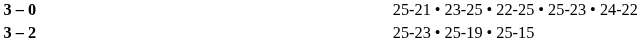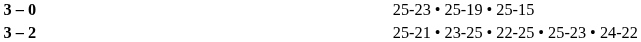 <table width=100% cellspacing=1>
 <tr>
 <th width=20%></th>
 <th width=12%></th>
 <th width=20%></th>
 <th width=33%></th>
 <td></td>
 </tr>
 <tr style=font-size:90%>
 <td align=right></td>
 <td align=center><strong>3 – 0</strong></td>
 <td></td>
-<td>25-21 • 23-25 • 22-25 • 25-23 • 24-22</td>
+<td>25-23 • 25-19 • 25-15</td>
 <td></td>
 </tr>
 <tr style=font-size:90%>
 <td align=right></td>
 <td align=center><strong>3 – 2</strong></td>
 <td></td>
-<td>25-23 • 25-19 • 25-15</td>
+<td>25-21 • 23-25 • 22-25 • 25-23 • 24-22</td>
 </tr>
 </table>
